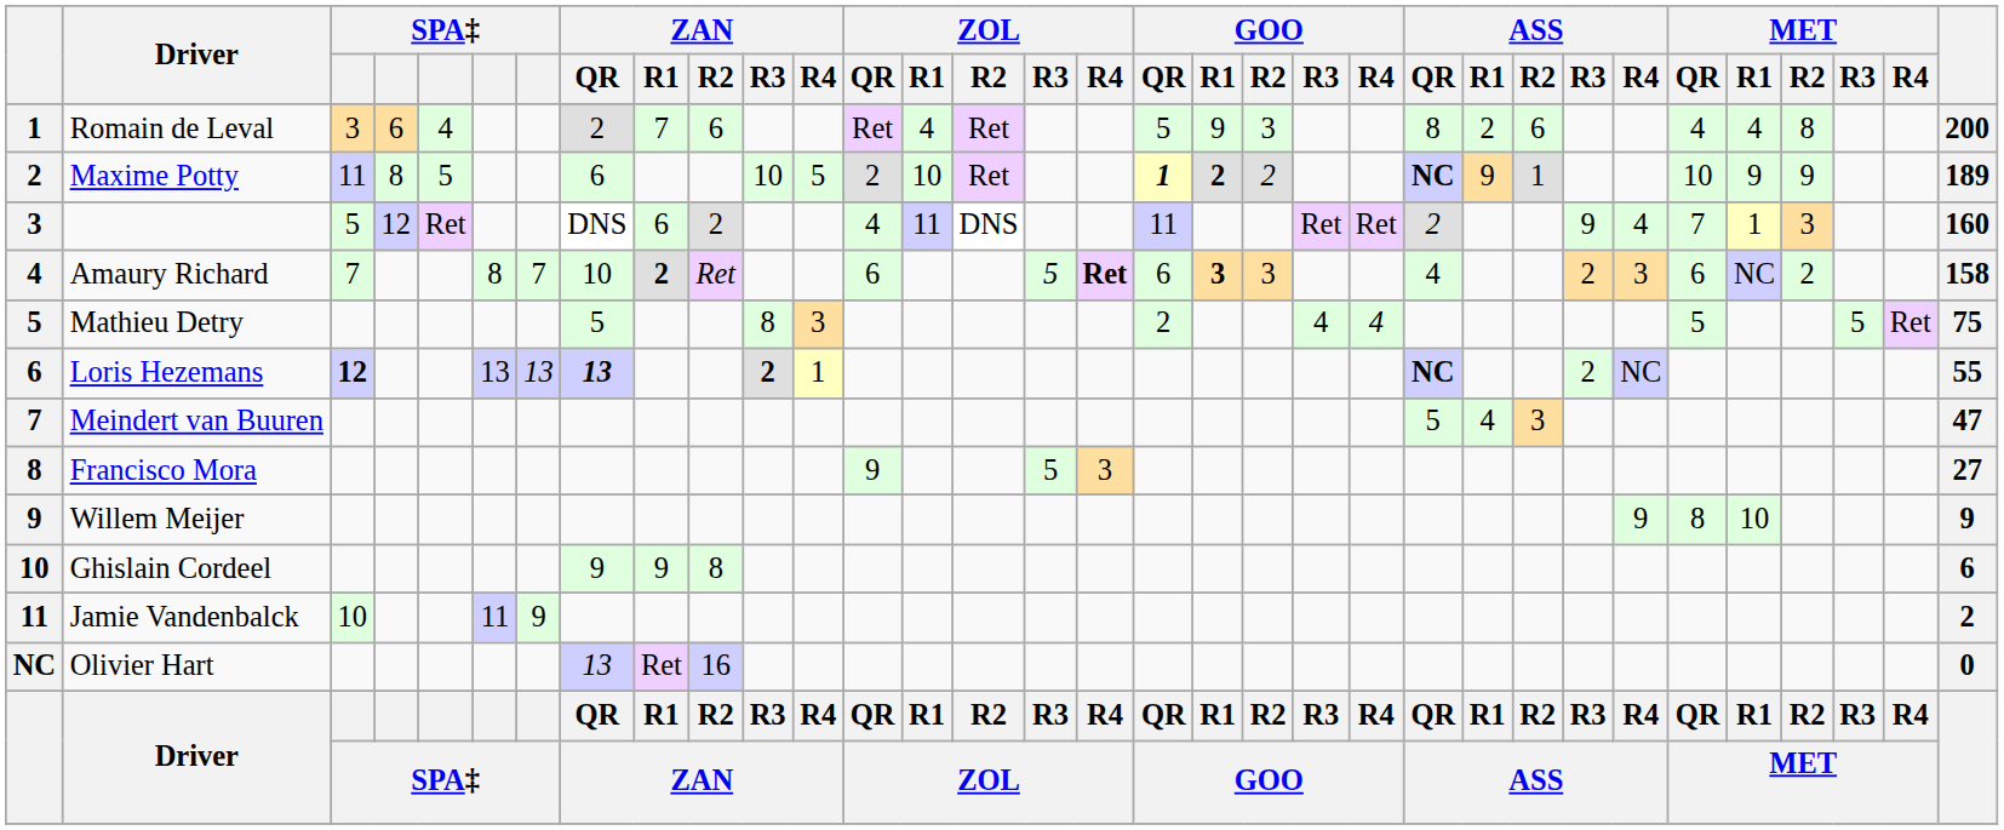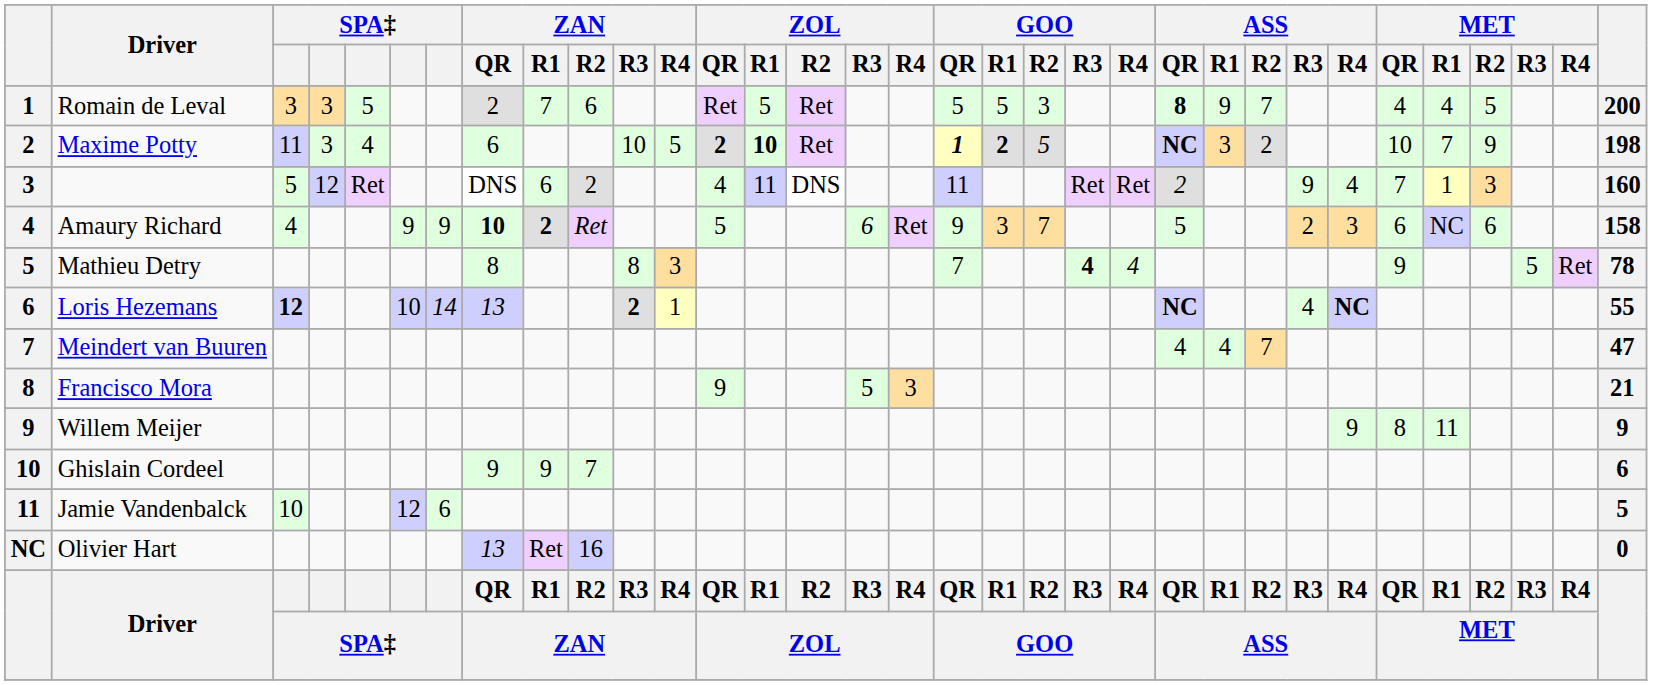 <table class="wikitable" style="font-size: 85%; text-align: center;">
 <tr valign="top">
 <th rowspan=2 valign=middle></th>
 <th rowspan=2 valign=middle>Driver</th>
 <th colspan=5><a href='#'>SPA</a>‡<br></th>
 <th colspan=5><a href='#'>ZAN</a><br></th>
 <th colspan=5><a href='#'>ZOL</a><br></th>
 <th colspan=5><a href='#'>GOO</a><br></th>
 <th colspan=5><a href='#'>ASS</a><br></th>
 <th colspan=5><a href='#'>MET</a><br></th>
 <th rowspan=2 valign=middle></th>
 </tr>
 <tr>
 <th></th>
 <th></th>
 <th></th>
 <th></th>
 <th></th>
 <th>QR</th>
 <th>R1</th>
 <th>R2</th>
 <th>R3</th>
 <th>R4</th>
 <th>QR</th>
 <th>R1</th>
 <th>R2</th>
 <th>R3</th>
 <th>R4</th>
 <th>QR</th>
 <th>R1</th>
 <th>R2</th>
 <th>R3</th>
 <th>R4</th>
 <th>QR</th>
 <th>R1</th>
 <th>R2</th>
 <th>R3</th>
 <th>R4</th>
 <th>QR</th>
 <th>R1</th>
 <th>R2</th>
 <th>R3</th>
 <th>R4</th>
 </tr>
 <tr>
 <th>1</th>
 <td align=left> Romain de Leval</td>
 <td style="background:#ffdf9f;">3</td>
-<td style="background:#ffdf9f;">6</td>
-<td style="background:#dfffdf;">4</td>
+<td style="background:#ffdf9f;">3</td>
+<td style="background:#dfffdf;">5</td>
 <td></td>
 <td></td>
 <td style="background:#dfdfdf;">2</td>
 <td style="background:#dfffdf;">7</td>
 <td style="background:#dfffdf;">6</td>
 <td></td>
 <td></td>
 <td style="background:#efcfff;">Ret</td>
-<td style="background:#dfffdf;">4</td>
+<td style="background:#dfffdf;">5</td>
 <td style="background:#efcfff;">Ret</td>
 <td></td>
 <td></td>
 <td style="background:#dfffdf;">5</td>
-<td style="background:#dfffdf;">9</td>
+<td style="background:#dfffdf;">5</td>
 <td style="background:#dfffdf;">3</td>
 <td></td>
 <td></td>
-<td style="background:#dfffdf;">8</td>
-<td style="background:#dfffdf;">2</td>
-<td style="background:#dfffdf;">6</td>
+<td style="background:#dfffdf;"><strong>8</strong></td>
+<td style="background:#dfffdf;">9</td>
+<td style="background:#dfffdf;">7</td>
 <td></td>
 <td></td>
 <td style="background:#dfffdf;">4</td>
 <td style="background:#dfffdf;">4</td>
-<td style="background:#dfffdf;">8</td>
+<td style="background:#dfffdf;">5</td>
 <td></td>
 <td></td>
 <th>200</th>
 </tr>
 <tr>
 <th>2</th>
 <td align=left> <a href='#'>Maxime Potty</a></td>
 <td style="background:#cfcfff;">11</td>
-<td style="background:#dfffdf;">8</td>
-<td style="background:#dfffdf;">5</td>
+<td style="background:#dfffdf;">3</td>
+<td style="background:#dfffdf;">4</td>
 <td></td>
 <td></td>
 <td style="background:#dfffdf;">6</td>
 <td></td>
 <td></td>
 <td style="background:#dfffdf;">10</td>
 <td style="background:#dfffdf;">5</td>
-<td style="background:#dfdfdf;">2</td>
-<td style="background:#dfffdf;">10</td>
+<td style="background:#dfdfdf;"><strong>2</strong></td>
+<td style="background:#dfffdf;"><strong>10</strong></td>
 <td style="background:#efcfff;">Ret</td>
 <td></td>
 <td></td>
 <td style="background:#ffffbf;"><strong><em>1</em></strong></td>
 <td style="background:#dfdfdf;"><strong>2</strong></td>
-<td style="background:#dfdfdf;"><em>2</em></td>
+<td style="background:#dfdfdf;"><em>5</em></td>
 <td></td>
 <td></td>
 <td style="background:#cfcfff;"><strong>NC</strong></td>
-<td style="background:#ffdf9f;">9</td>
-<td style="background:#dfdfdf;">1</td>
+<td style="background:#ffdf9f;">3</td>
+<td style="background:#dfdfdf;">2</td>
 <td></td>
 <td></td>
 <td style="background:#dfffdf;">10</td>
-<td style="background:#dfffdf;">9</td>
+<td style="background:#dfffdf;">7</td>
 <td style="background:#dfffdf;">9</td>
 <td></td>
 <td></td>
-<th>189</th>
+<th>198</th>
 </tr>
 <tr>
 <th>3</th>
 <td align=left></td>
 <td style="background:#dfffdf;">5</td>
 <td style="background:#cfcfff;">12</td>
 <td style="background:#efcfff;">Ret</td>
 <td></td>
 <td></td>
 <td style="background:#ffffff;">DNS</td>
 <td style="background:#dfffdf;">6</td>
 <td style="background:#dfdfdf;">2</td>
 <td></td>
 <td></td>
 <td style="background:#dfffdf;">4</td>
 <td style="background:#cfcfff;">11</td>
 <td style="background:#ffffff;">DNS</td>
 <td></td>
 <td></td>
 <td style="background:#cfcfff;">11</td>
 <td></td>
 <td></td>
 <td style="background:#efcfff;">Ret</td>
 <td style="background:#efcfff;">Ret</td>
 <td style="background:#dfdfdf;"><em>2</em></td>
 <td></td>
 <td></td>
 <td style="background:#dfffdf;">9</td>
 <td style="background:#dfffdf;">4</td>
 <td style="background:#dfffdf;">7</td>
 <td style="background:#ffffbf;">1</td>
 <td style="background:#ffdf9f;">3</td>
 <td></td>
 <td></td>
 <th>160</th>
 </tr>
 <tr>
 <th>4</th>
 <td align=left> Amaury Richard</td>
-<td style="background:#dfffdf;">7</td>
+<td style="background:#dfffdf;">4</td>
 <td></td>
 <td></td>
-<td style="background:#dfffdf;">8</td>
-<td style="background:#dfffdf;">7</td>
-<td style="background:#dfffdf;">10</td>
+<td style="background:#dfffdf;">9</td>
+<td style="background:#dfffdf;">9</td>
+<td style="background:#dfffdf;"><strong>10</strong></td>
 <td style="background:#dfdfdf;"><strong>2</strong></td>
 <td style="background:#efcfff;"><em>Ret</em></td>
 <td></td>
 <td></td>
-<td style="background:#dfffdf;">6</td>
+<td style="background:#dfffdf;">5</td>
 <td></td>
 <td></td>
-<td style="background:#dfffdf;"><em>5</em></td>
-<td style="background:#efcfff;"><strong>Ret</strong></td>
-<td style="background:#dfffdf;">6</td>
-<td style="background:#ffdf9f;"><strong>3</strong></td>
+<td style="background:#dfffdf;"><em>6</em></td>
+<td style="background:#efcfff;">Ret</td>
+<td style="background:#dfffdf;">9</td>
 <td style="background:#ffdf9f;">3</td>
+<td style="background:#ffdf9f;">7</td>
 <td></td>
 <td></td>
-<td style="background:#dfffdf;">4</td>
+<td style="background:#dfffdf;">5</td>
 <td></td>
 <td></td>
 <td style="background:#ffdf9f;">2</td>
 <td style="background:#ffdf9f;">3</td>
 <td style="background:#dfffdf;">6</td>
 <td style="background:#cfcfff;">NC</td>
-<td style="background:#dfffdf;">2</td>
+<td style="background:#dfffdf;">6</td>
 <td></td>
 <td></td>
 <th>158</th>
 </tr>
 <tr>
 <th>5</th>
 <td align=left> Mathieu Detry</td>
 <td></td>
 <td></td>
 <td></td>
 <td></td>
 <td></td>
-<td style="background:#dfffdf;">5</td>
+<td style="background:#dfffdf;">8</td>
 <td></td>
 <td></td>
 <td style="background:#dfffdf;">8</td>
 <td style="background:#ffdf9f;">3</td>
 <td></td>
 <td></td>
 <td></td>
 <td></td>
 <td></td>
-<td style="background:#dfffdf;">2</td>
+<td style="background:#dfffdf;">7</td>
 <td></td>
 <td></td>
-<td style="background:#dfffdf;">4</td>
+<td style="background:#dfffdf;"><strong>4</strong></td>
 <td style="background:#dfffdf;"><em>4</em></td>
 <td></td>
 <td></td>
 <td></td>
 <td></td>
 <td></td>
-<td style="background:#dfffdf;">5</td>
+<td style="background:#dfffdf;">9</td>
 <td></td>
 <td></td>
 <td style="background:#dfffdf;">5</td>
 <td style="background:#efcfff;">Ret</td>
-<th>75</th>
+<th>78</th>
 </tr>
 <tr>
 <th>6</th>
 <td align=left> <a href='#'>Loris Hezemans</a></td>
 <td style="background:#cfcfff;"><strong>12</strong></td>
 <td></td>
 <td></td>
-<td style="background:#cfcfff;">13</td>
+<td style="background:#cfcfff;">10</td>
+<td style="background:#cfcfff;"><em>14</em></td>
 <td style="background:#cfcfff;"><em>13</em></td>
-<td style="background:#cfcfff;"><strong><em>13</em></strong></td>
 <td></td>
 <td></td>
 <td style="background:#dfdfdf;"><strong>2</strong></td>
 <td style="background:#ffffbf;">1</td>
 <td></td>
 <td></td>
 <td></td>
 <td></td>
 <td></td>
 <td></td>
 <td></td>
 <td></td>
 <td></td>
 <td></td>
 <td style="background:#cfcfff;"><strong>NC</strong></td>
 <td></td>
 <td></td>
-<td style="background:#dfffdf;">2</td>
-<td style="background:#cfcfff;">NC</td>
+<td style="background:#dfffdf;">4</td>
+<td style="background:#cfcfff;"><strong>NC</strong></td>
 <td></td>
 <td></td>
 <td></td>
 <td></td>
 <td></td>
 <th>55</th>
 </tr>
 <tr>
 <th>7</th>
 <td align=left> <a href='#'>Meindert van Buuren</a></td>
 <td></td>
 <td></td>
 <td></td>
 <td></td>
 <td></td>
 <td></td>
 <td></td>
 <td></td>
 <td></td>
 <td></td>
 <td></td>
 <td></td>
 <td></td>
 <td></td>
 <td></td>
 <td></td>
 <td></td>
 <td></td>
 <td></td>
 <td></td>
-<td style="background:#dfffdf;">5</td>
 <td style="background:#dfffdf;">4</td>
-<td style="background:#ffdf9f;">3</td>
+<td style="background:#dfffdf;">4</td>
+<td style="background:#ffdf9f;">7</td>
 <td></td>
 <td></td>
 <td></td>
 <td></td>
 <td></td>
 <td></td>
 <td></td>
 <th>47</th>
 </tr>
 <tr>
 <th>8</th>
 <td align=left> <a href='#'>Francisco Mora</a></td>
 <td></td>
 <td></td>
 <td></td>
 <td></td>
 <td></td>
 <td></td>
 <td></td>
 <td></td>
 <td></td>
 <td></td>
 <td style="background:#dfffdf;">9</td>
 <td></td>
 <td></td>
 <td style="background:#dfffdf;">5</td>
 <td style="background:#ffdf9f;">3</td>
 <td></td>
 <td></td>
 <td></td>
 <td></td>
 <td></td>
 <td></td>
 <td></td>
 <td></td>
 <td></td>
 <td></td>
 <td></td>
 <td></td>
 <td></td>
 <td></td>
 <td></td>
-<th>27</th>
+<th>21</th>
 </tr>
 <tr>
 <th>9</th>
 <td align=left> Willem Meijer</td>
 <td></td>
 <td></td>
 <td></td>
 <td></td>
 <td></td>
 <td></td>
 <td></td>
 <td></td>
 <td></td>
 <td></td>
 <td></td>
 <td></td>
 <td></td>
 <td></td>
 <td></td>
 <td></td>
 <td></td>
 <td></td>
 <td></td>
 <td></td>
 <td></td>
 <td></td>
 <td></td>
 <td></td>
 <td style="background:#dfffdf;">9</td>
 <td style="background:#dfffdf;">8</td>
-<td style="background:#dfffdf;">10</td>
+<td style="background:#dfffdf;">11</td>
 <td></td>
 <td></td>
 <td></td>
 <th>9</th>
 </tr>
 <tr>
 <th>10</th>
 <td align=left> Ghislain Cordeel</td>
 <td></td>
 <td></td>
 <td></td>
 <td></td>
 <td></td>
 <td style="background:#dfffdf;">9</td>
 <td style="background:#dfffdf;">9</td>
-<td style="background:#dfffdf;">8</td>
+<td style="background:#dfffdf;">7</td>
 <td></td>
 <td></td>
 <td></td>
 <td></td>
 <td></td>
 <td></td>
 <td></td>
 <td></td>
 <td></td>
 <td></td>
 <td></td>
 <td></td>
 <td></td>
 <td></td>
 <td></td>
 <td></td>
 <td></td>
 <td></td>
 <td></td>
 <td></td>
 <td></td>
 <td></td>
 <th>6</th>
 </tr>
 <tr>
 <th>11</th>
 <td align=left> Jamie Vandenbalck</td>
 <td style="background:#dfffdf;">10</td>
 <td></td>
 <td></td>
-<td style="background:#cfcfff;">11</td>
-<td style="background:#dfffdf;">9</td>
+<td style="background:#cfcfff;">12</td>
+<td style="background:#dfffdf;">6</td>
 <td></td>
 <td></td>
 <td></td>
 <td></td>
 <td></td>
 <td></td>
 <td></td>
 <td></td>
 <td></td>
 <td></td>
 <td></td>
 <td></td>
 <td></td>
 <td></td>
 <td></td>
 <td></td>
 <td></td>
 <td></td>
 <td></td>
 <td></td>
 <td></td>
 <td></td>
 <td></td>
 <td></td>
 <td></td>
-<th>2</th>
+<th>5</th>
 </tr>
 <tr>
 <th>NC</th>
 <td align=left> Olivier Hart</td>
 <td></td>
 <td></td>
 <td></td>
 <td></td>
 <td></td>
 <td style="background:#cfcfff;"><em>13</em></td>
 <td style="background:#efcfff;">Ret</td>
 <td style="background:#cfcfff;">16</td>
 <td></td>
 <td></td>
 <td></td>
 <td></td>
 <td></td>
 <td></td>
 <td></td>
 <td></td>
 <td></td>
 <td></td>
 <td></td>
 <td></td>
 <td></td>
 <td></td>
 <td></td>
 <td></td>
 <td></td>
 <td></td>
 <td></td>
 <td></td>
 <td></td>
 <td></td>
 <th>0</th>
 </tr>
 <tr valign="top">
 <th rowspan=2 valign=middle></th>
 <th rowspan=2 valign=middle>Driver</th>
 <th></th>
 <th></th>
 <th></th>
 <th></th>
 <th></th>
 <th>QR</th>
 <th>R1</th>
 <th>R2</th>
 <th>R3</th>
 <th>R4</th>
 <th>QR</th>
 <th>R1</th>
 <th>R2</th>
 <th>R3</th>
 <th>R4</th>
 <th>QR</th>
 <th>R1</th>
 <th>R2</th>
 <th>R3</th>
 <th>R4</th>
 <th>QR</th>
 <th>R1</th>
 <th>R2</th>
 <th>R3</th>
 <th>R4</th>
 <th>QR</th>
 <th>R1</th>
 <th>R2</th>
 <th>R3</th>
 <th>R4</th>
 <th rowspan=2 valign=middle></th>
 </tr>
 <tr>
 <th colspan=5><a href='#'>SPA</a>‡<br></th>
 <th colspan=5><a href='#'>ZAN</a><br></th>
 <th colspan=5><a href='#'>ZOL</a><br></th>
 <th colspan=5><a href='#'>GOO</a><br></th>
 <th colspan=5><a href='#'>ASS</a><br></th>
 <th colspan=5><a href='#'>MET</a><br> </th>
 </tr>
 </table>
